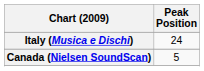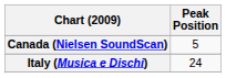 <table class="wikitable sortable plainrowheaders" style="text-align: center;">
 <tr>
 <th scope="col">Chart (2009)</th>
 <th scope="col">Peak<br>Position</th>
 </tr>
 <tr>
 </tr>
 <tr>
 </tr>
 <tr>
 </tr>
 <tr>
 </tr>
 <tr>
-<th scope="row">Italy (<em><a href='#'>Musica e Dischi</a></em>)</th>
-<td>24</td>
+<th scope="row">Canada (<a href='#'>Nielsen SoundScan</a>)</th>
+<td>5</td>
 </tr>
 <tr>
 </tr>
 <tr>
 </tr>
 <tr>
 </tr>
 <tr>
-<th scope="row">Canada (<a href='#'>Nielsen SoundScan</a>)</th>
-<td>5</td>
+<th scope="row">Italy (<em><a href='#'>Musica e Dischi</a></em>)</th>
+<td>24</td>
 </tr>
 <tr>
 </tr>
 <tr>
 </tr>
 <tr>
 </tr>
 <tr>
 </tr>
 <tr>
 </tr>
 <tr>
 </tr>
 <tr>
 </tr>
 <tr>
 </tr>
 <tr>
 </tr>
 <tr>
 </tr>
 </table>
